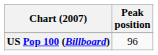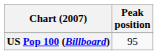 <table class="wikitable sortable plainrowheaders" style="text-align:center;">
 <tr>
 <th align="left">Chart (2007)</th>
 <th align="center">Peak<br>position</th>
 </tr>
 <tr>
 </tr>
 <tr>
 </tr>
 <tr>
 <th scope="row">US <a href='#'>Pop 100</a> (<em><a href='#'>Billboard</a></em>)</th>
-<td align="center">96</td>
+<td align="center">95</td>
 </tr>
 </table>
